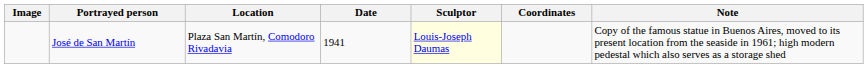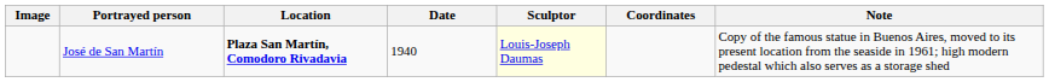 <table class="wikitable sortable"  style="width:100%;">
 <tr>
 <th width="5%" align="left" class="unsortable">Image</th>
 <th width="15%" align="left">Portrayed person</th>
 <th width="15%" align="left">Location</th>
 <th width="10%" align="left">Date</th>
 <th width="10%" align="left">Sculptor</th>
 <th width="10%" align="left">Coordinates</th>
 <th width="30%" align="left">Note</th>
 </tr>
 <tr>
 <td></td>
 <td><a href='#'>José de San Martín</a></td>
-<td>Plaza San Martín, <a href='#'>Comodoro Rivadavia</a></td>
-<td>1941</td>
+<td><strong>Plaza San Martín, <a href='#'>Comodoro Rivadavia</a></strong></td>
+<td>1940</td>
 <td style="background: lightyellow;"><a href='#'>Louis-Joseph Daumas</a></td>
 <td></td>
 <td>Copy of the famous statue in Buenos Aires, moved to its present location from the seaside in 1961; high modern pedestal which also serves as a storage shed</td>
 </tr>
 </table>
